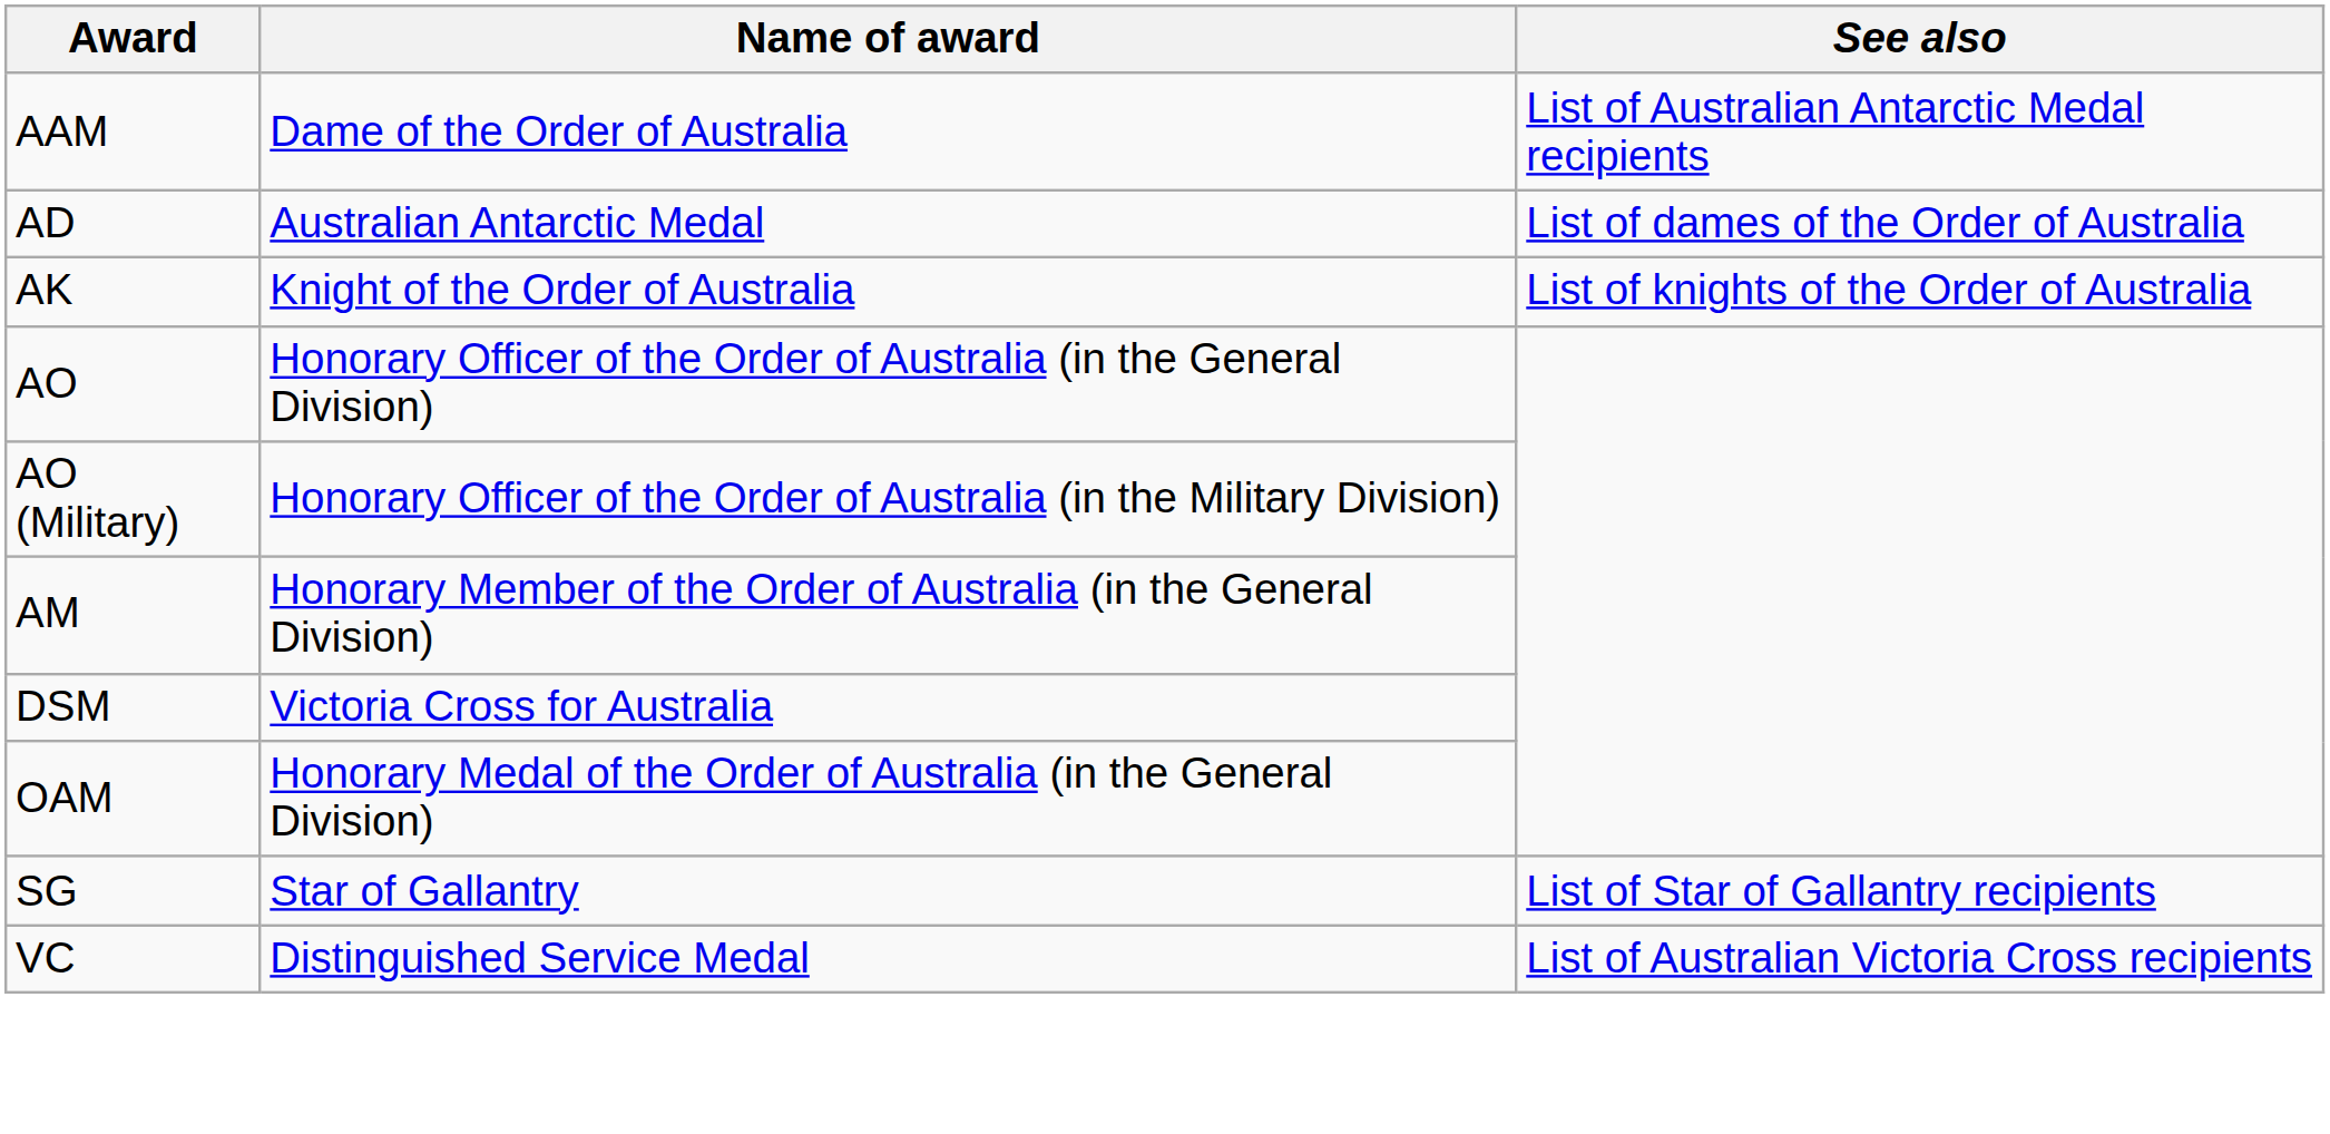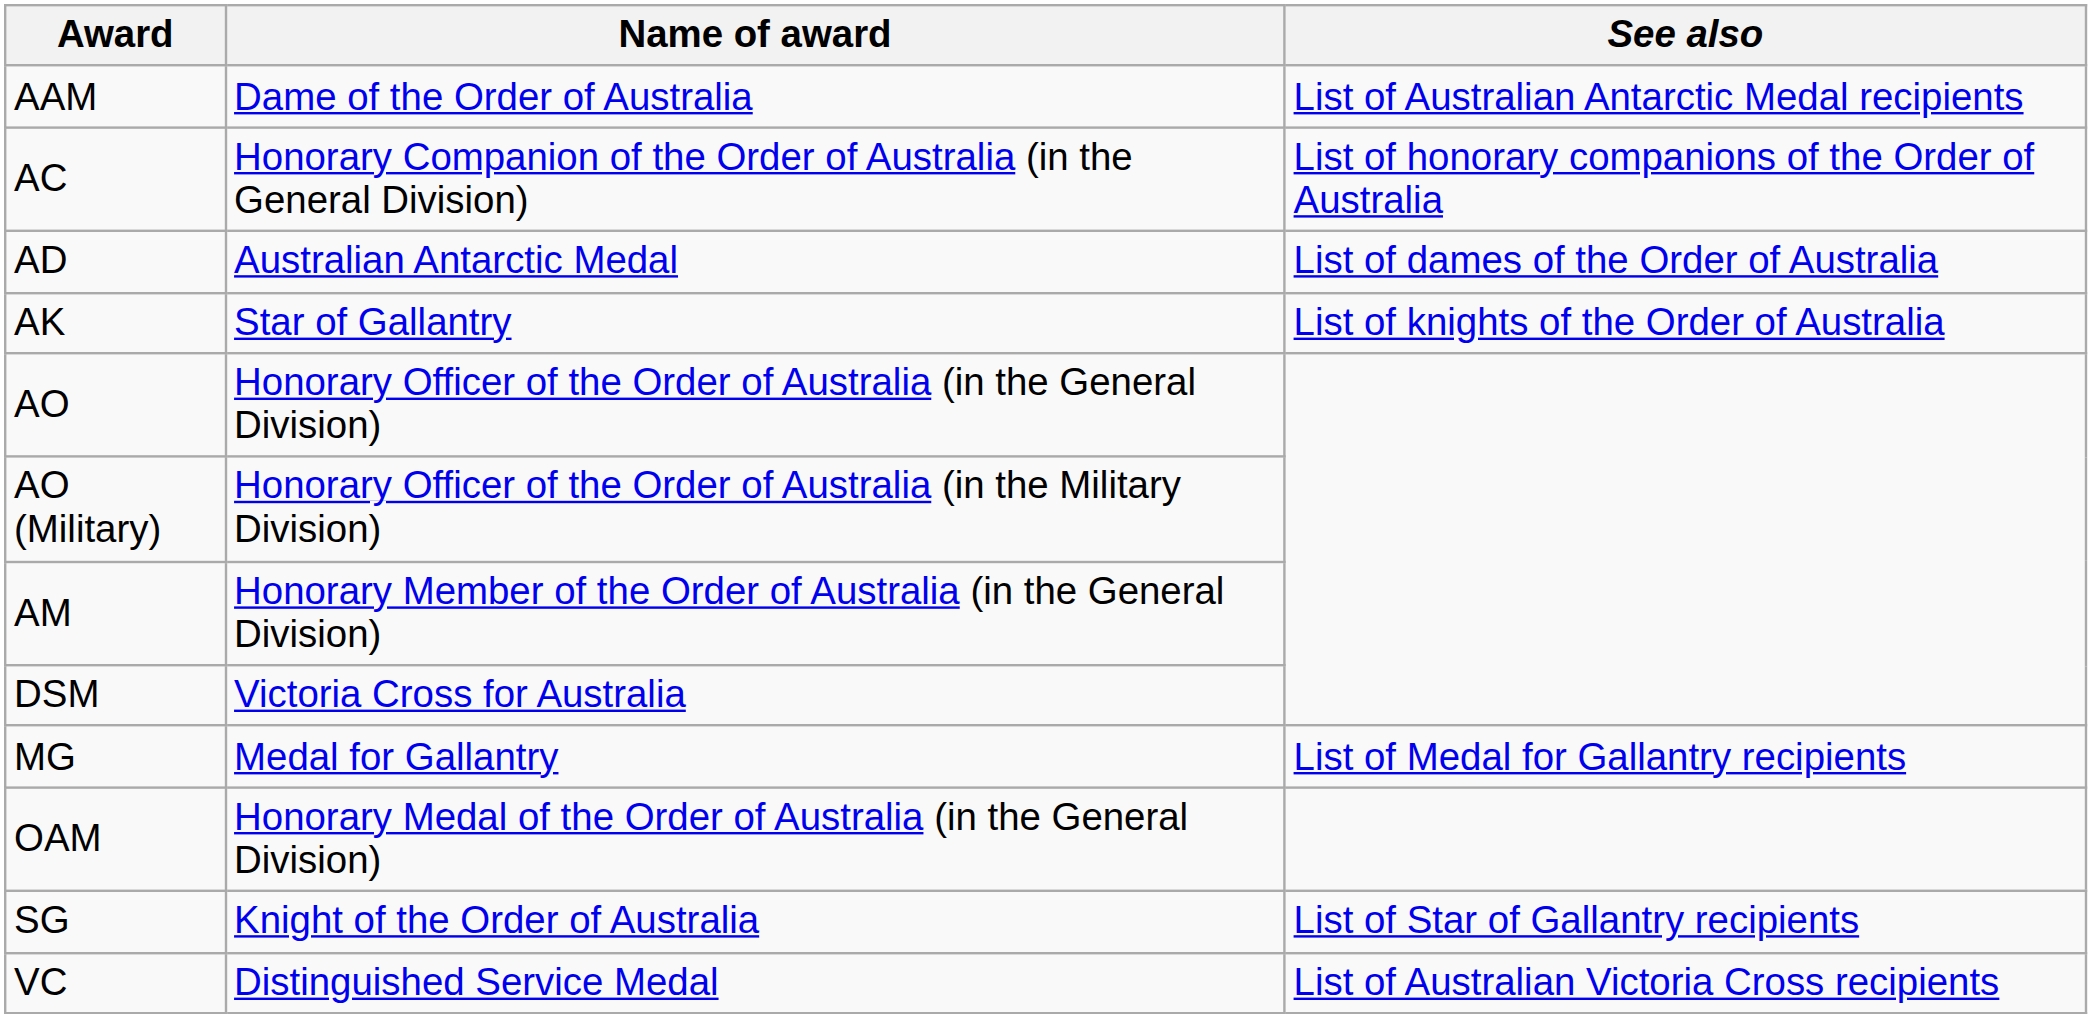 <table class="wikitable sortable">
 <tr>
 <th>Award</th>
 <th>Name of award</th>
 <th><em>See also</em></th>
 </tr>
 <tr>
 <td>AAM</td>
 <td><a href='#'>Dame of the Order of Australia</a></td>
 <td><a href='#'>List of Australian Antarctic Medal recipients</a></td>
 </tr>
 <tr>
+<td>AC</td>
+<td><a href='#'>Honorary Companion of the Order of Australia</a> (in the General Division)</td>
+<td><a href='#'>List of honorary companions of the Order of Australia</a></td>
+</tr>
+<tr>
 <td>AD</td>
 <td><a href='#'>Australian Antarctic Medal</a></td>
 <td><a href='#'>List of dames of the Order of Australia</a></td>
 </tr>
 <tr>
 <td>AK</td>
-<td><a href='#'>Knight of the Order of Australia</a></td>
+<td><a href='#'>Star of Gallantry</a></td>
 <td><a href='#'>List of knights of the Order of Australia</a></td>
 </tr>
 <tr>
 <td>AO</td>
 <td><a href='#'>Honorary Officer of the Order of Australia</a> (in the General Division)</td>
 </tr>
 <tr>
 <td>AO (Military)</td>
 <td><a href='#'>Honorary Officer of the Order of Australia</a> (in the Military Division)</td>
 </tr>
 <tr>
 <td>AM</td>
 <td><a href='#'>Honorary Member of the Order of Australia</a> (in the General Division)</td>
 </tr>
 <tr>
 <td>DSM</td>
 <td><a href='#'>Victoria Cross for Australia</a></td>
 </tr>
 <tr>
+<td>MG</td>
+<td><a href='#'>Medal for Gallantry</a></td>
+<td><a href='#'>List of Medal for Gallantry recipients</a></td>
+</tr>
+<tr>
 <td>OAM</td>
 <td><a href='#'>Honorary Medal of the Order of Australia</a> (in the General Division)</td>
 </tr>
 <tr>
 <td>SG</td>
-<td><a href='#'>Star of Gallantry</a></td>
+<td><a href='#'>Knight of the Order of Australia</a></td>
 <td><a href='#'>List of Star of Gallantry recipients</a></td>
 </tr>
 <tr>
 <td>VC</td>
 <td><a href='#'>Distinguished Service Medal</a></td>
 <td><a href='#'>List of Australian Victoria Cross recipients</a></td>
 </tr>
 </table>
